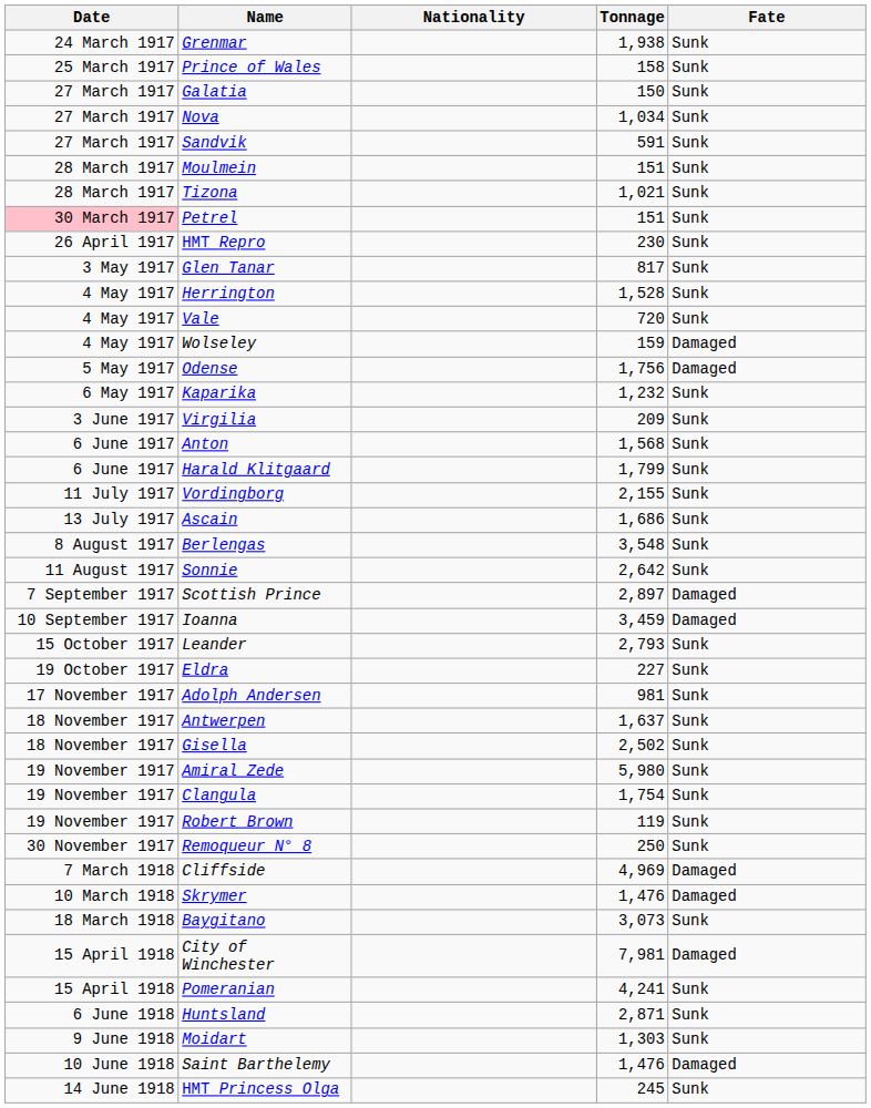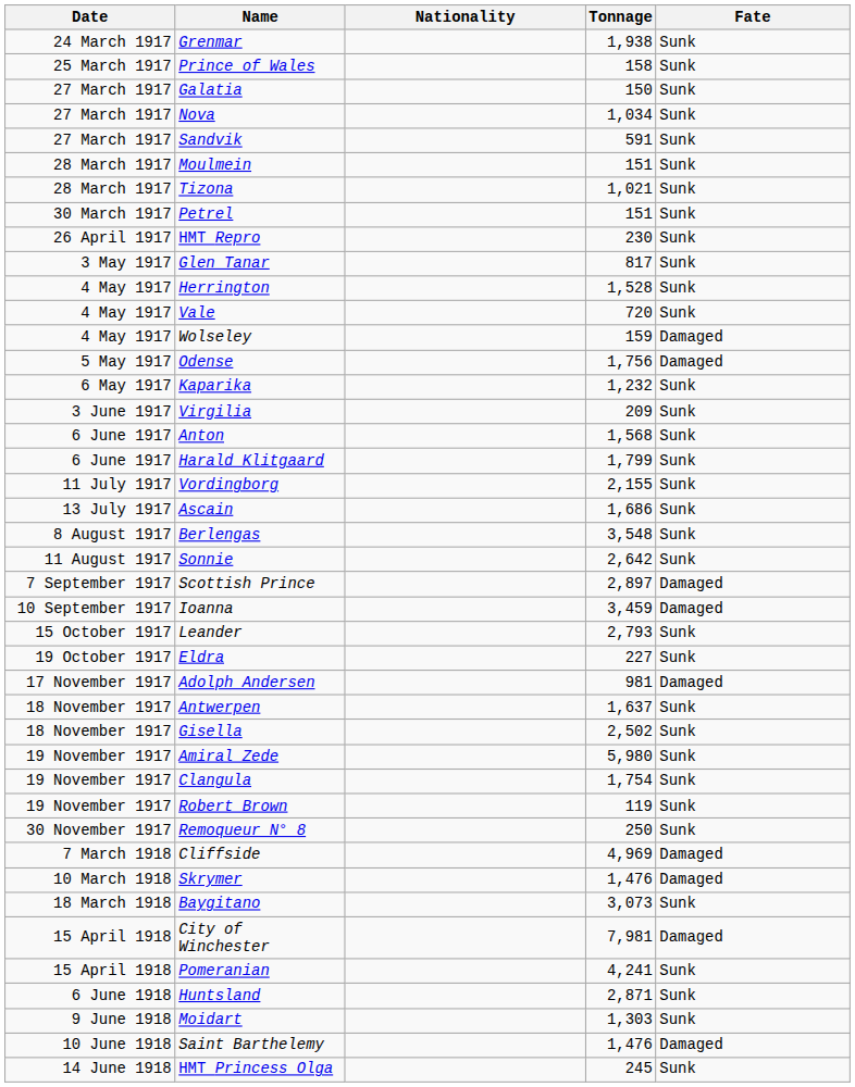 <table class="wikitable sortable">
 <tr>
 <th width="140px">Date</th>
 <th width="140px">Name</th>
 <th width="200px">Nationality</th>
 <th width="25px">Tonnage</th>
 <th width="160px">Fate</th>
 </tr>
 <tr>
 <td align="right">24 March 1917</td>
 <td align="left"><a href='#'><em>Grenmar</em></a></td>
 <td align="left"></td>
 <td align="right">1,938</td>
 <td align="left">Sunk</td>
 </tr>
 <tr>
 <td align="right">25 March 1917</td>
 <td align="left"><a href='#'><em>Prince of Wales</em></a></td>
 <td align="left"></td>
 <td align="right">158</td>
 <td align="left">Sunk</td>
 </tr>
 <tr>
 <td align="right">27 March 1917</td>
 <td align="left"><a href='#'><em>Galatia</em></a></td>
 <td align="left"></td>
 <td align="right">150</td>
 <td align="left">Sunk</td>
 </tr>
 <tr>
 <td align="right">27 March 1917</td>
 <td align="left"><a href='#'><em>Nova</em></a></td>
 <td align="left"></td>
 <td align="right">1,034</td>
 <td align="left">Sunk</td>
 </tr>
 <tr>
 <td align="right">27 March 1917</td>
 <td align="left"><a href='#'><em>Sandvik</em></a></td>
 <td align="left"></td>
 <td align="right">591</td>
 <td align="left">Sunk</td>
 </tr>
 <tr>
 <td align="right">28 March 1917</td>
 <td align="left"><a href='#'><em>Moulmein</em></a></td>
 <td align="left"></td>
 <td align="right">151</td>
 <td align="left">Sunk</td>
 </tr>
 <tr>
 <td align="right">28 March 1917</td>
 <td align="left"><a href='#'><em>Tizona</em></a></td>
 <td align="left"></td>
 <td align="right">1,021</td>
 <td align="left">Sunk</td>
 </tr>
 <tr>
-<td align="right" style="background: pink;">30 March 1917</td>
+<td align="right">30 March 1917</td>
 <td align="left"><a href='#'><em>Petrel</em></a></td>
 <td align="left"></td>
 <td align="right">151</td>
 <td align="left">Sunk</td>
 </tr>
 <tr>
 <td align="right">26 April 1917</td>
 <td align="left"><a href='#'>HMT <em>Repro</em></a></td>
 <td align="left"></td>
 <td align="right">230</td>
 <td align="left">Sunk</td>
 </tr>
 <tr>
 <td align="right">3 May 1917</td>
 <td align="left"><a href='#'><em>Glen Tanar</em></a></td>
 <td align="left"></td>
 <td align="right">817</td>
 <td align="left">Sunk</td>
 </tr>
 <tr>
 <td align="right">4 May 1917</td>
 <td align="left"><a href='#'><em>Herrington</em></a></td>
 <td align="left"></td>
 <td align="right">1,528</td>
 <td align="left">Sunk</td>
 </tr>
 <tr>
 <td align="right">4 May 1917</td>
 <td align="left"><a href='#'><em>Vale</em></a></td>
 <td align="left"></td>
 <td align="right">720</td>
 <td align="left">Sunk</td>
 </tr>
 <tr>
 <td align="right">4 May 1917</td>
 <td align="left"><em>Wolseley</em></td>
 <td align="left"></td>
 <td align="right">159</td>
 <td align="left">Damaged</td>
 </tr>
 <tr>
 <td align="right">5 May 1917</td>
 <td align="left"><a href='#'><em>Odense</em></a></td>
 <td align="left"></td>
 <td align="right">1,756</td>
 <td align="left">Damaged</td>
 </tr>
 <tr>
 <td align="right">6 May 1917</td>
 <td align="left"><a href='#'><em>Kaparika</em></a></td>
 <td align="left"></td>
 <td align="right">1,232</td>
 <td align="left">Sunk</td>
 </tr>
 <tr>
 <td align="right">3 June 1917</td>
 <td align="left"><a href='#'><em>Virgilia</em></a></td>
 <td align="left"></td>
 <td align="right">209</td>
 <td align="left">Sunk</td>
 </tr>
 <tr>
 <td align="right">6 June 1917</td>
 <td align="left"><a href='#'><em>Anton</em></a></td>
 <td align="left"></td>
 <td align="right">1,568</td>
 <td align="left">Sunk</td>
 </tr>
 <tr>
 <td align="right">6 June 1917</td>
 <td align="left"><a href='#'><em>Harald Klitgaard</em></a></td>
 <td align="left"></td>
 <td align="right">1,799</td>
 <td align="left">Sunk</td>
 </tr>
 <tr>
 <td align="right">11 July 1917</td>
 <td align="left"><a href='#'><em>Vordingborg</em></a></td>
 <td align="left"></td>
 <td align="right">2,155</td>
 <td align="left">Sunk</td>
 </tr>
 <tr>
 <td align="right">13 July 1917</td>
 <td align="left"><a href='#'><em>Ascain</em></a></td>
 <td align="left"></td>
 <td align="right">1,686</td>
 <td align="left">Sunk</td>
 </tr>
 <tr>
 <td align="right">8 August 1917</td>
 <td align="left"><a href='#'><em>Berlengas</em></a></td>
 <td align="left"></td>
 <td align="right">3,548</td>
 <td align="left">Sunk</td>
 </tr>
 <tr>
 <td align="right">11 August 1917</td>
 <td align="left"><a href='#'><em>Sonnie</em></a></td>
 <td align="left"></td>
 <td align="right">2,642</td>
 <td align="left">Sunk</td>
 </tr>
 <tr>
 <td align="right">7 September 1917</td>
 <td align="left"><em>Scottish Prince</em></td>
 <td align="left"></td>
 <td align="right">2,897</td>
 <td align="left">Damaged</td>
 </tr>
 <tr>
 <td align="right">10 September 1917</td>
 <td align="left"><em>Ioanna</em></td>
 <td align="left"></td>
 <td align="right">3,459</td>
 <td align="left">Damaged</td>
 </tr>
 <tr>
 <td align="right">15 October 1917</td>
 <td align="left"><em>Leander</em></td>
 <td align="left"></td>
 <td align="right">2,793</td>
 <td align="left">Sunk</td>
 </tr>
 <tr>
 <td align="right">19 October 1917</td>
 <td align="left"><a href='#'><em>Eldra</em></a></td>
 <td align="left"></td>
 <td align="right">227</td>
 <td align="left">Sunk</td>
 </tr>
 <tr>
 <td align="right">17 November 1917</td>
 <td align="left"><a href='#'><em>Adolph Andersen</em></a></td>
 <td align="left"></td>
 <td align="right">981</td>
-<td align="left">Sunk</td>
+<td align="left">Damaged</td>
 </tr>
 <tr>
 <td align="right">18 November 1917</td>
 <td align="left"><a href='#'><em>Antwerpen</em></a></td>
 <td align="left"></td>
 <td align="right">1,637</td>
 <td align="left">Sunk</td>
 </tr>
 <tr>
 <td align="right">18 November 1917</td>
 <td align="left"><a href='#'><em>Gisella</em></a></td>
 <td align="left"></td>
 <td align="right">2,502</td>
 <td align="left">Sunk</td>
 </tr>
 <tr>
 <td align="right">19 November 1917</td>
 <td align="left"><a href='#'><em>Amiral Zede</em></a></td>
 <td align="left"></td>
 <td align="right">5,980</td>
 <td align="left">Sunk</td>
 </tr>
 <tr>
 <td align="right">19 November 1917</td>
 <td align="left"><a href='#'><em>Clangula</em></a></td>
 <td align="left"></td>
 <td align="right">1,754</td>
 <td align="left">Sunk</td>
 </tr>
 <tr>
 <td align="right">19 November 1917</td>
 <td align="left"><a href='#'><em>Robert Brown</em></a></td>
 <td align="left"></td>
 <td align="right">119</td>
 <td align="left">Sunk</td>
 </tr>
 <tr>
 <td align="right">30 November 1917</td>
 <td align="left"><a href='#'><em>Remoqueur N° 8</em></a></td>
 <td align="left"></td>
 <td align="right">250</td>
 <td align="left">Sunk</td>
 </tr>
 <tr>
 <td align="right">7 March 1918</td>
 <td align="left"><em>Cliffside</em></td>
 <td align="left"></td>
 <td align="right">4,969</td>
 <td align="left">Damaged</td>
 </tr>
 <tr>
 <td align="right">10 March 1918</td>
 <td align="left"><a href='#'><em>Skrymer</em></a></td>
 <td align="left"></td>
 <td align="right">1,476</td>
 <td align="left">Damaged</td>
 </tr>
 <tr>
 <td align="right">18 March 1918</td>
 <td align="left"><a href='#'><em>Baygitano</em></a></td>
 <td align="left"></td>
 <td align="right">3,073</td>
 <td align="left">Sunk</td>
 </tr>
 <tr>
 <td align="right">15 April 1918</td>
 <td align="left"><em>City of Winchester</em></td>
 <td align="left"></td>
 <td align="right">7,981</td>
 <td align="left">Damaged</td>
 </tr>
 <tr>
 <td align="right">15 April 1918</td>
 <td align="left"><a href='#'><em>Pomeranian</em></a></td>
 <td align="left"></td>
 <td align="right">4,241</td>
 <td align="left">Sunk</td>
 </tr>
 <tr>
 <td align="right">6 June 1918</td>
 <td align="left"><a href='#'><em>Huntsland</em></a></td>
 <td align="left"></td>
 <td align="right">2,871</td>
 <td align="left">Sunk</td>
 </tr>
 <tr>
 <td align="right">9 June 1918</td>
 <td align="left"><a href='#'><em>Moidart</em></a></td>
 <td align="left"></td>
 <td align="right">1,303</td>
 <td align="left">Sunk</td>
 </tr>
 <tr>
 <td align="right">10 June 1918</td>
 <td align="left"><em>Saint Barthelemy</em></td>
 <td align="left"></td>
 <td align="right">1,476</td>
 <td align="left">Damaged</td>
 </tr>
 <tr>
 <td align="right">14 June 1918</td>
 <td align="left"><a href='#'>HMT <em>Princess Olga</em></a></td>
 <td align="left"></td>
 <td align="right">245</td>
 <td align="left">Sunk</td>
 </tr>
 </table>
